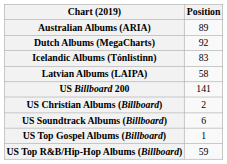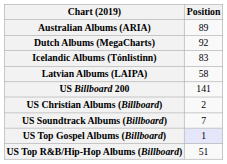 <table class="wikitable sortable plainrowheaders" style="text-align:center">
 <tr>
 <th scope="col">Chart (2019)</th>
 <th scope="col">Position</th>
 </tr>
 <tr>
 <th scope="row">Australian Albums (ARIA)</th>
 <td>89</td>
 </tr>
 <tr>
 <th scope="row">Dutch Albums (MegaCharts)</th>
 <td>92</td>
 </tr>
 <tr>
 <th scope="row">Icelandic Albums (Tónlistinn)</th>
 <td>83</td>
 </tr>
 <tr>
 <th scope="row">Latvian Albums (LAIPA)</th>
 <td>58</td>
 </tr>
 <tr>
 <th scope="row">US <em>Billboard</em> 200</th>
 <td>141</td>
 </tr>
 <tr>
 <th scope="row">US Christian Albums (<em>Billboard</em>)</th>
 <td>2</td>
 </tr>
 <tr>
 <th scope="row">US Soundtrack Albums (<em>Billboard</em>)</th>
-<td>6</td>
+<td>7</td>
 </tr>
 <tr>
 <th scope="row">US Top Gospel Albums (<em>Billboard</em>)</th>
-<td>1</td>
+<td style="background: lavender;">1</td>
 </tr>
 <tr>
 <th scope="row">US Top R&B/Hip-Hop Albums (<em>Billboard</em>)</th>
-<td>59</td>
+<td>51</td>
 </tr>
 </table>
